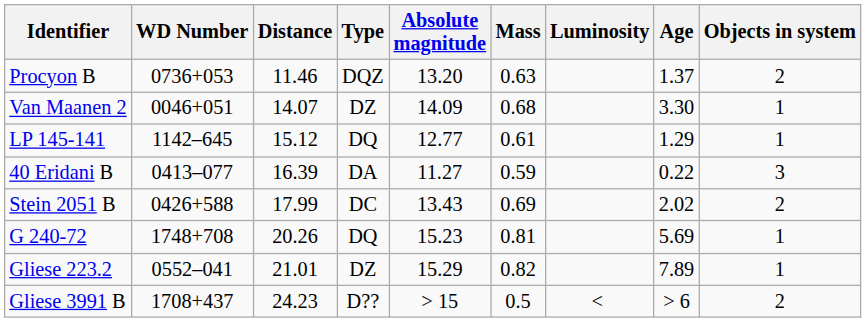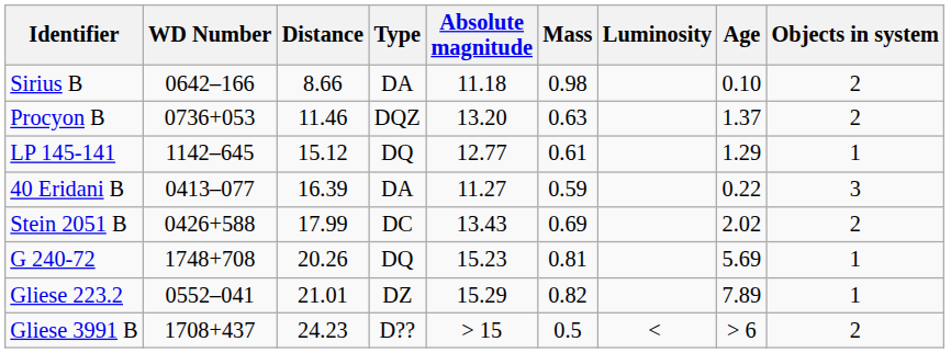 <table class="wikitable" style="text-align: center;">
 <tr>
 <th class="unsortable">Identifier</th>
 <th>WD Number</th>
 <th>Distance<br></th>
 <th>Type</th>
 <th><a href='#'>Absolute<br>magnitude</a></th>
 <th>Mass<br></th>
 <th>Luminosity<br></th>
 <th>Age<br></th>
 <th>Objects in system</th>
 </tr>
 <tr>
+<td style="text-align: left;"><a href='#'>Sirius</a> B</td>
+<td>0642–166</td>
+<td>8.66</td>
+<td>DA</td>
+<td>11.18</td>
+<td>0.98</td>
+<td></td>
+<td>0.10</td>
+<td>2</td>
+</tr>
+<tr>
 <td style="text-align: left;"><a href='#'>Procyon</a> B</td>
 <td>0736+053</td>
 <td>11.46</td>
 <td>DQZ</td>
 <td>13.20</td>
 <td>0.63</td>
 <td></td>
 <td>1.37</td>
 <td>2</td>
-</tr>
-<tr>
-<td style="text-align: left;"><a href='#'>Van Maanen 2</a></td>
-<td>0046+051</td>
-<td>14.07</td>
-<td>DZ</td>
-<td>14.09</td>
-<td>0.68</td>
-<td></td>
-<td>3.30</td>
-<td>1</td>
 </tr>
 <tr>
 <td style="text-align: left;"><a href='#'>LP 145-141</a></td>
 <td>1142–645</td>
 <td>15.12</td>
 <td>DQ</td>
 <td>12.77</td>
 <td>0.61</td>
 <td></td>
 <td>1.29</td>
 <td>1</td>
 </tr>
 <tr>
 <td style="text-align: left;"><a href='#'>40 Eridani</a> B</td>
 <td>0413–077</td>
 <td>16.39</td>
 <td>DA</td>
 <td>11.27</td>
 <td>0.59</td>
 <td></td>
 <td>0.22</td>
 <td>3</td>
 </tr>
 <tr>
 <td style="text-align: left;"><a href='#'>Stein 2051</a> B</td>
 <td>0426+588</td>
 <td>17.99</td>
 <td>DC</td>
 <td>13.43</td>
 <td>0.69</td>
 <td></td>
 <td>2.02</td>
 <td>2</td>
 </tr>
 <tr>
 <td style="text-align: left;"><a href='#'>G 240-72</a></td>
 <td>1748+708</td>
 <td>20.26</td>
 <td>DQ</td>
 <td>15.23</td>
 <td>0.81</td>
 <td></td>
 <td>5.69</td>
 <td>1</td>
 </tr>
 <tr>
 <td style="text-align: left;"><a href='#'>Gliese 223.2</a></td>
 <td>0552–041</td>
 <td>21.01</td>
 <td>DZ</td>
 <td>15.29</td>
 <td>0.82</td>
 <td></td>
 <td>7.89</td>
 <td>1</td>
 </tr>
 <tr>
 <td style="text-align: left;"><a href='#'>Gliese 3991</a> B</td>
 <td>1708+437</td>
 <td>24.23</td>
 <td>D??</td>
 <td>> 15</td>
 <td>0.5</td>
 <td>< </td>
 <td>> 6</td>
 <td>2</td>
 </tr>
 </table>
